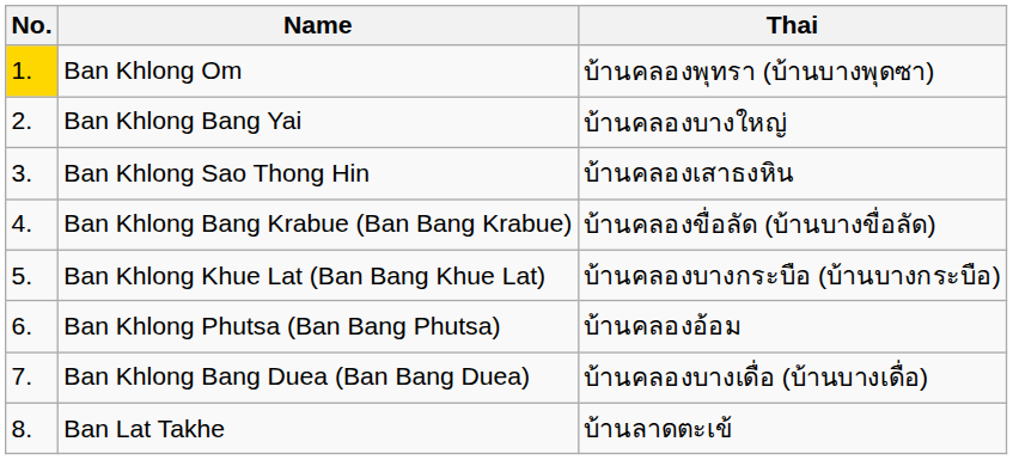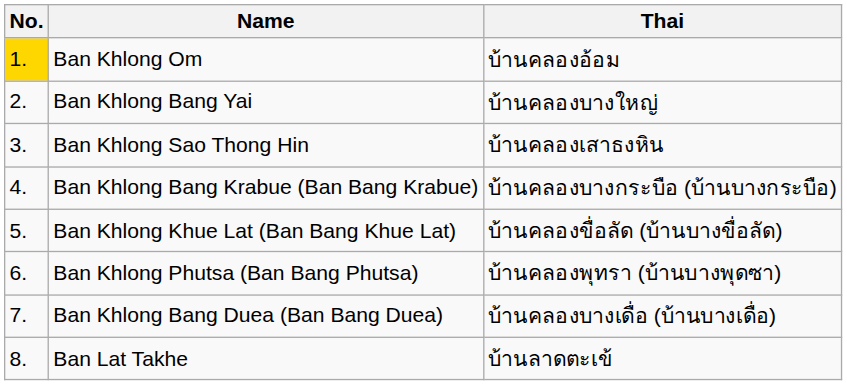 <table class="wikitable sortable">
 <tr>
 <th>No.</th>
 <th>Name</th>
 <th>Thai</th>
 </tr>
 <tr>
 <td style="background: gold;">1.</td>
 <td>Ban Khlong Om</td>
-<td>บ้านคลองพุทรา (บ้านบางพุดซา)</td>
+<td>บ้านคลองอ้อม</td>
 </tr>
 <tr>
 <td>2.</td>
 <td>Ban Khlong Bang Yai</td>
 <td>บ้านคลองบางใหญ่</td>
 </tr>
 <tr>
 <td>3.</td>
 <td>Ban Khlong Sao Thong Hin</td>
 <td>บ้านคลองเสาธงหิน</td>
 </tr>
 <tr>
 <td>4.</td>
 <td>Ban Khlong Bang Krabue (Ban Bang Krabue)</td>
-<td>บ้านคลองขื่อลัด (บ้านบางขื่อลัด)</td>
+<td>บ้านคลองบางกระบือ (บ้านบางกระบือ)</td>
 </tr>
 <tr>
 <td>5.</td>
 <td>Ban Khlong Khue Lat (Ban Bang Khue Lat)</td>
-<td>บ้านคลองบางกระบือ (บ้านบางกระบือ)</td>
+<td>บ้านคลองขื่อลัด (บ้านบางขื่อลัด)</td>
 </tr>
 <tr>
 <td>6.</td>
 <td>Ban Khlong Phutsa (Ban Bang Phutsa)</td>
-<td>บ้านคลองอ้อม</td>
+<td>บ้านคลองพุทรา (บ้านบางพุดซา)</td>
 </tr>
 <tr>
 <td>7.</td>
 <td>Ban Khlong Bang Duea (Ban Bang Duea)</td>
 <td>บ้านคลองบางเดื่อ (บ้านบางเดื่อ)</td>
 </tr>
 <tr>
 <td>8.</td>
 <td>Ban Lat Takhe</td>
 <td>บ้านลาดตะเข้</td>
 </tr>
 </table>
